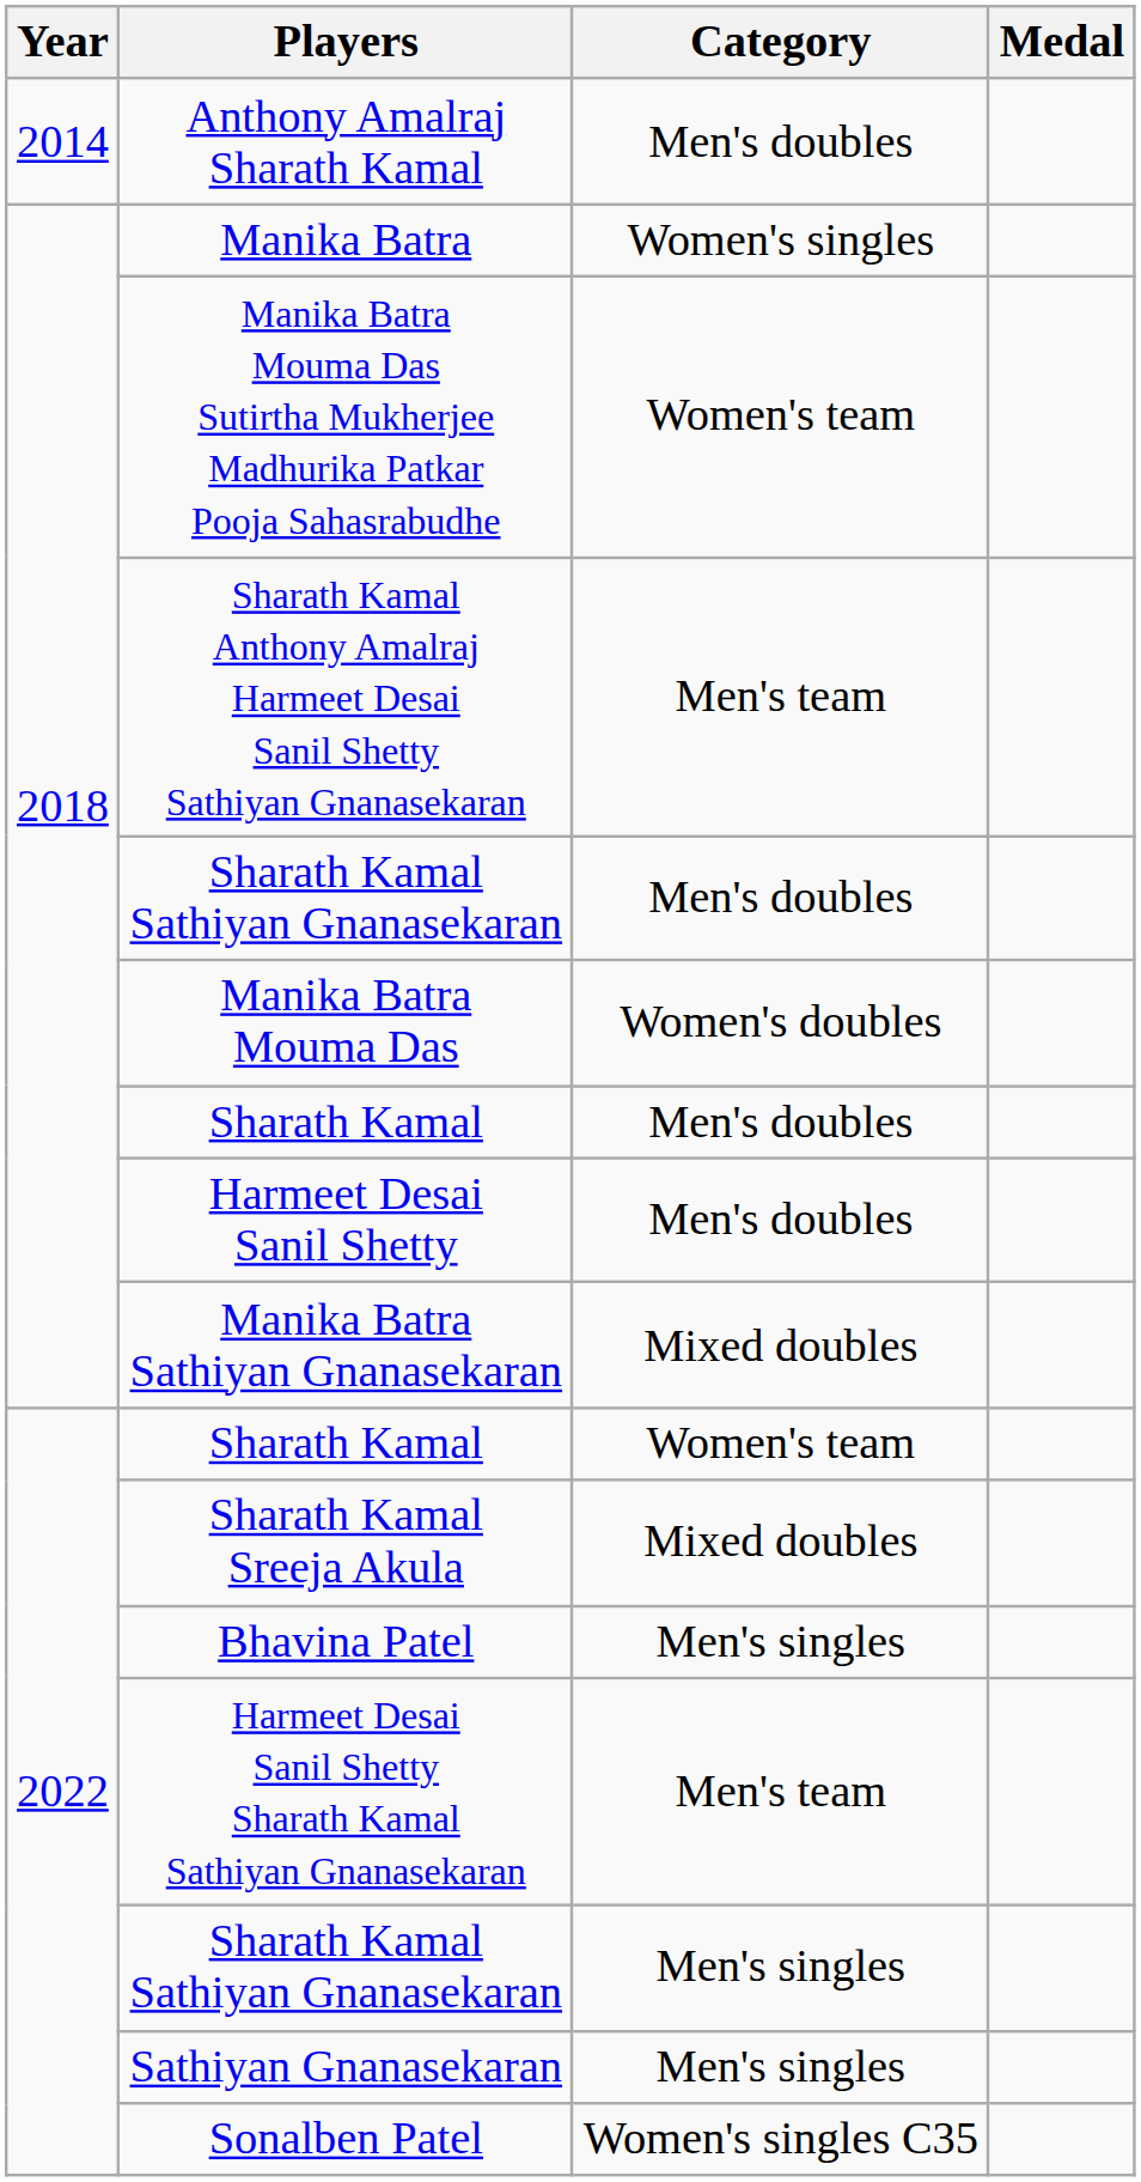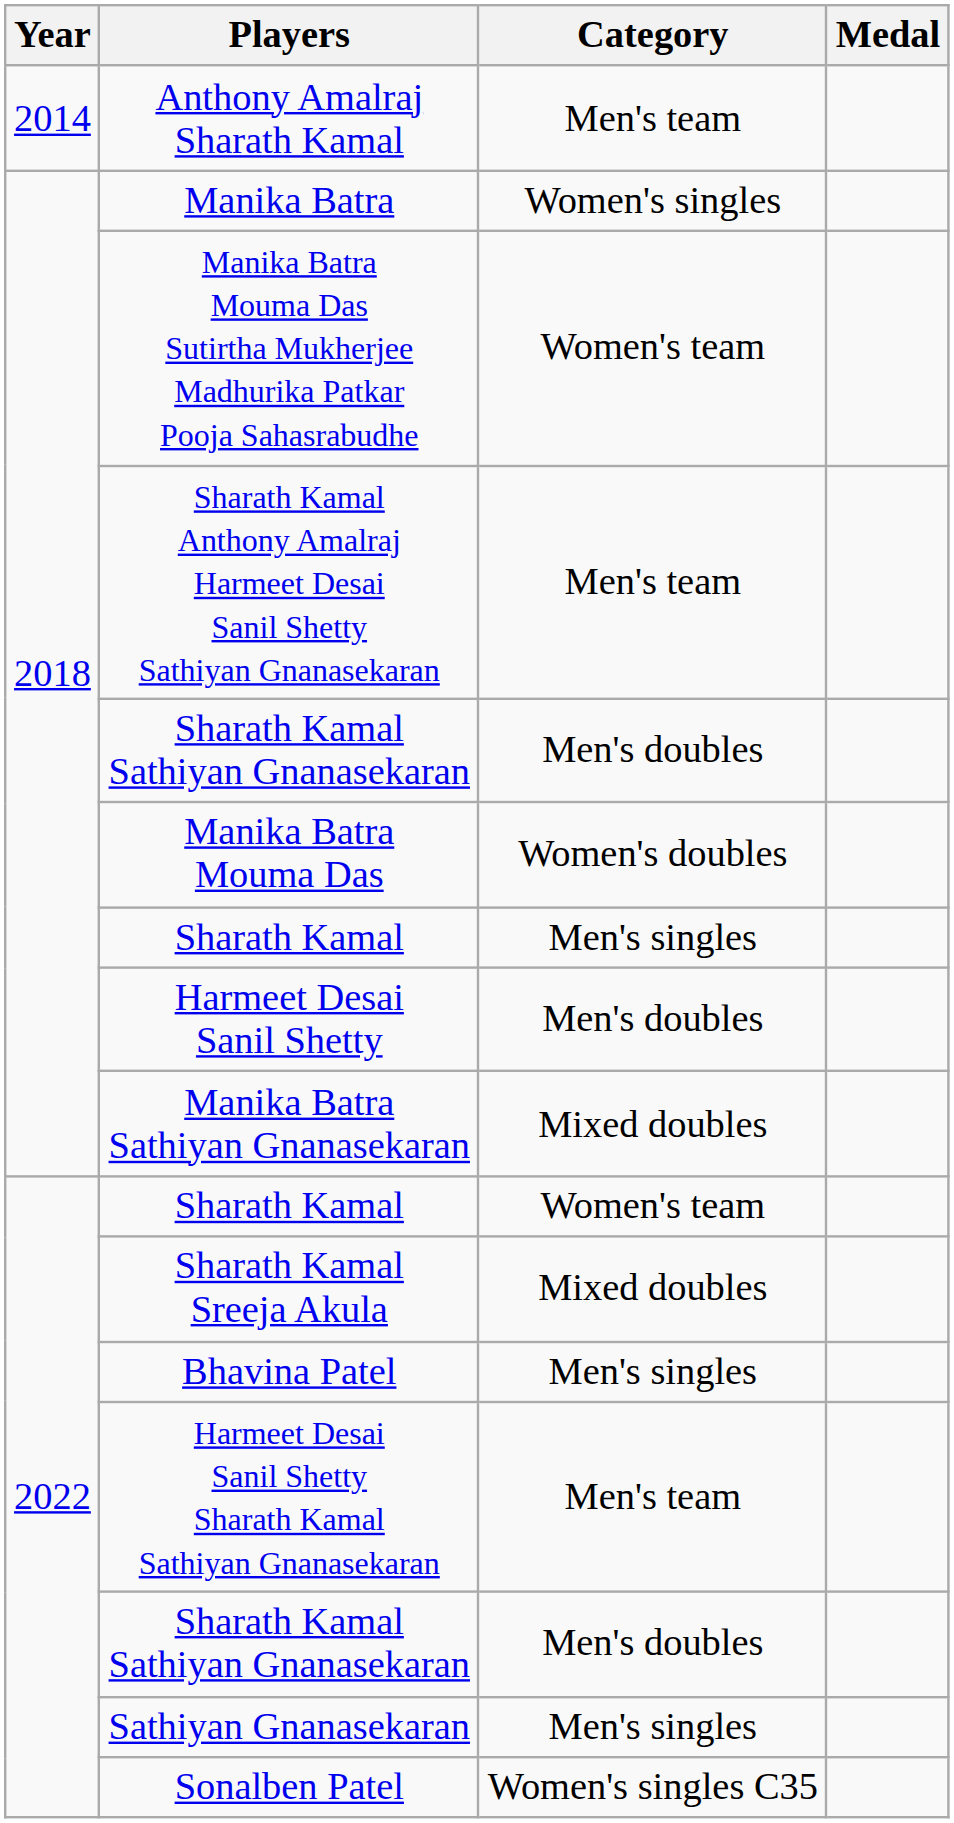 <table class="wikitable sortable" style="text-align:center">
 <tr>
 <th>Year</th>
 <th>Players</th>
 <th>Category</th>
 <th>Medal</th>
 </tr>
 <tr>
 <td><a href='#'>2014</a></td>
 <td><a href='#'>Anthony Amalraj</a><br><a href='#'>Sharath Kamal</a></td>
-<td>Men's doubles</td>
+<td>Men's team</td>
 <td></td>
 </tr>
 <tr>
 <td rowspan=8><a href='#'>2018</a></td>
 <td><a href='#'>Manika Batra</a></td>
 <td>Women's singles</td>
 <td></td>
 </tr>
 <tr>
 <td><small><a href='#'>Manika Batra</a> <br><a href='#'>Mouma Das</a><br><a href='#'>Sutirtha Mukherjee</a><br><a href='#'>Madhurika Patkar</a><br><a href='#'>Pooja Sahasrabudhe</a></small></td>
 <td>Women's team</td>
 <td></td>
 </tr>
 <tr>
 <td><small><a href='#'>Sharath Kamal</a><br><a href='#'>Anthony Amalraj</a><br><a href='#'>Harmeet Desai</a><br><a href='#'>Sanil Shetty</a><br><a href='#'>Sathiyan Gnanasekaran</a></small></td>
 <td>Men's team</td>
 <td></td>
 </tr>
 <tr>
 <td><a href='#'>Sharath Kamal</a><br><a href='#'>Sathiyan Gnanasekaran</a></td>
 <td>Men's doubles</td>
 <td></td>
 </tr>
 <tr>
 <td><a href='#'>Manika Batra</a><br><a href='#'>Mouma Das</a></td>
 <td>Women's doubles</td>
 <td></td>
 </tr>
 <tr>
 <td><a href='#'>Sharath Kamal</a></td>
-<td>Men's doubles</td>
+<td>Men's singles</td>
 <td></td>
 </tr>
 <tr>
 <td><a href='#'>Harmeet Desai</a><br><a href='#'>Sanil Shetty</a></td>
 <td>Men's doubles</td>
 <td></td>
 </tr>
 <tr>
 <td><a href='#'>Manika Batra</a><br><a href='#'>Sathiyan Gnanasekaran</a></td>
 <td>Mixed doubles</td>
 <td></td>
 </tr>
 <tr>
 <td rowspan=7><a href='#'>2022</a></td>
 <td><a href='#'>Sharath Kamal</a></td>
 <td>Women's team</td>
 <td></td>
 </tr>
 <tr>
 <td><a href='#'>Sharath Kamal</a><br><a href='#'>Sreeja Akula</a></td>
 <td>Mixed doubles</td>
 <td></td>
 </tr>
 <tr>
 <td><a href='#'>Bhavina Patel</a></td>
 <td>Men's singles</td>
 <td></td>
 </tr>
 <tr>
 <td><small><a href='#'>Harmeet Desai</a><br><a href='#'>Sanil Shetty</a><br><a href='#'>Sharath Kamal</a><br><a href='#'>Sathiyan Gnanasekaran</a></small></td>
 <td>Men's team</td>
 <td></td>
 </tr>
 <tr>
 <td><a href='#'>Sharath Kamal</a><br><a href='#'>Sathiyan Gnanasekaran</a></td>
-<td>Men's singles</td>
+<td>Men's doubles</td>
 <td></td>
 </tr>
 <tr>
 <td><a href='#'>Sathiyan Gnanasekaran</a></td>
 <td>Men's singles</td>
 <td></td>
 </tr>
 <tr>
 <td><a href='#'>Sonalben Patel</a></td>
 <td>Women's singles C35</td>
 <td></td>
 </tr>
 </table>
